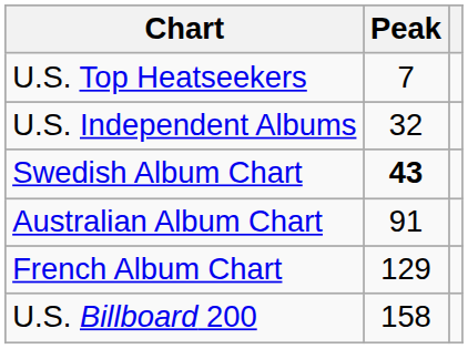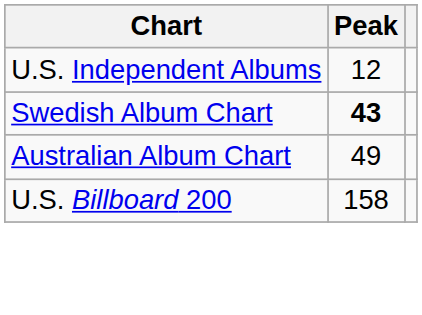 <table class="wikitable sortable">
 <tr>
 <th>Chart</th>
 <th>Peak</th>
 <th class=unsortable></th>
 </tr>
 <tr>
-<td>U.S. <a href='#'>Top Heatseekers</a></td>
-<td align=center>7</td>
-<td></td>
-</tr>
-<tr>
 <td>U.S. <a href='#'>Independent Albums</a></td>
-<td align=center>32</td>
+<td align=center>12</td>
 <td></td>
 </tr>
 <tr>
 <td><a href='#'>Swedish Album Chart</a></td>
 <td align=center><strong>43</strong></td>
 <td></td>
 </tr>
 <tr>
 <td><a href='#'>Australian Album Chart</a></td>
-<td align=center>91</td>
-<td></td>
-</tr>
-<tr>
-<td><a href='#'>French Album Chart</a></td>
-<td align=center>129</td>
+<td align=center>49</td>
 <td></td>
 </tr>
 <tr>
 <td>U.S. <a href='#'><em>Billboard</em> 200</a></td>
 <td align=center>158</td>
 <td></td>
 </tr>
 </table>
